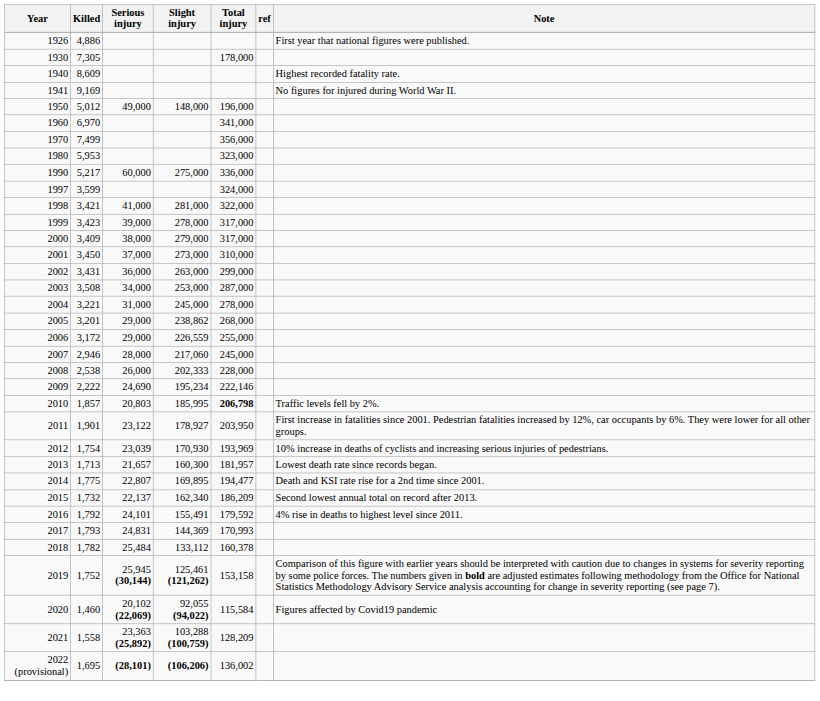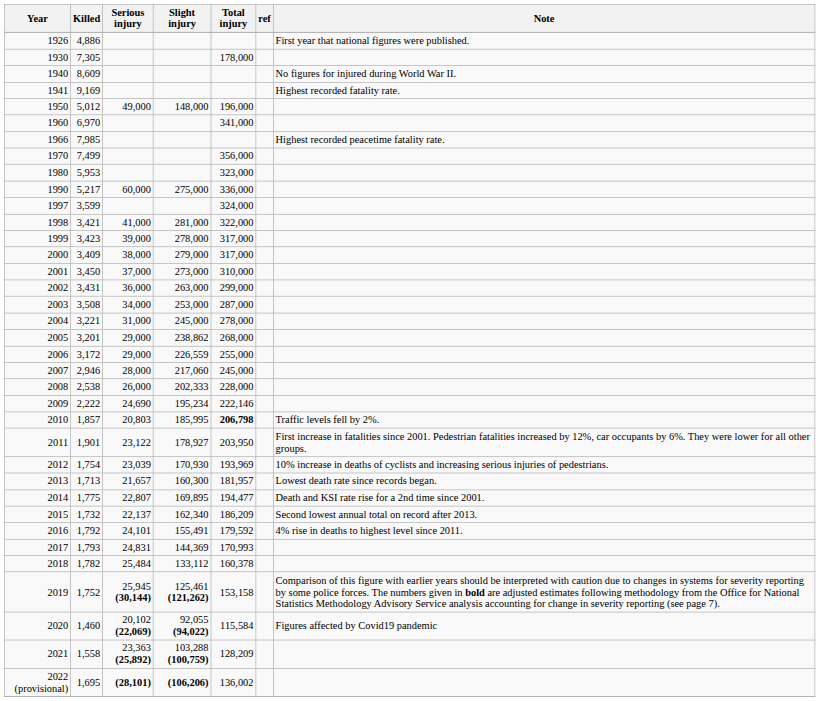 <table class="wikitable sortable">
 <tr>
 <th>Year</th>
 <th>Killed</th>
 <th>Serious injury</th>
 <th>Slight injury</th>
 <th>Total injury</th>
 <th>ref</th>
 <th class="unsortable">Note</th>
 </tr>
 <tr>
 </tr>
 <tr>
 <td align=right>1926</td>
 <td align=right>4,886</td>
 <td></td>
 <td></td>
 <td></td>
 <td></td>
 <td>First year that national figures were published.</td>
 </tr>
 <tr>
 <td align=right>1930</td>
 <td align=right>7,305</td>
 <td></td>
 <td></td>
 <td align=right>178,000</td>
 <td></td>
 <td></td>
 </tr>
 <tr>
 <td align=right>1940</td>
 <td align=right>8,609</td>
 <td></td>
 <td></td>
 <td></td>
 <td></td>
-<td>Highest recorded fatality rate.</td>
+<td>No figures for injured during World War II.</td>
 </tr>
 <tr>
 <td align=right>1941</td>
 <td align=right>9,169</td>
 <td></td>
 <td></td>
 <td></td>
 <td></td>
-<td>No figures for injured during World War II.</td>
+<td>Highest recorded fatality rate.</td>
 </tr>
 <tr>
 <td align=right>1950</td>
 <td align=right>5,012</td>
 <td align=right>49,000</td>
 <td align=right>148,000</td>
 <td align=right>196,000</td>
 <td></td>
 <td></td>
 </tr>
 <tr>
 <td align=right>1960</td>
 <td align=right>6,970</td>
 <td></td>
 <td></td>
 <td align=right>341,000</td>
 <td></td>
 <td></td>
+</tr>
+<tr>
+<td align=right>1966</td>
+<td align=right>7,985</td>
+<td></td>
+<td></td>
+<td></td>
+<td></td>
+<td>Highest recorded peacetime fatality rate.</td>
 </tr>
 <tr>
 <td align=right>1970</td>
 <td align=right>7,499</td>
 <td></td>
 <td></td>
 <td align=right>356,000</td>
 <td></td>
 <td></td>
 </tr>
 <tr>
 <td align=right>1980</td>
 <td align=right>5,953</td>
 <td></td>
 <td></td>
 <td align=right>323,000</td>
 <td></td>
 <td></td>
 </tr>
 <tr>
 <td align=right>1990</td>
 <td align=right>5,217</td>
 <td align=right>60,000</td>
 <td align=right>275,000</td>
 <td align=right>336,000</td>
 <td></td>
 <td></td>
 </tr>
 <tr>
 <td align=right>1997</td>
 <td align=right>3,599</td>
 <td></td>
 <td></td>
 <td align=right>324,000</td>
 <td></td>
 <td></td>
 </tr>
 <tr>
 <td align=right>1998</td>
 <td align=right>3,421</td>
 <td align=right>41,000</td>
 <td align=right>281,000</td>
 <td align=right>322,000</td>
 <td></td>
 <td></td>
 </tr>
 <tr>
 <td align=right>1999</td>
 <td align=right>3,423</td>
 <td align=right>39,000</td>
 <td align=right>278,000</td>
 <td align=right>317,000</td>
 <td></td>
 <td></td>
 </tr>
 <tr>
 <td align=right>2000</td>
 <td align=right>3,409</td>
 <td align=right>38,000</td>
 <td align=right>279,000</td>
 <td align=right>317,000</td>
 <td></td>
 <td></td>
 </tr>
 <tr>
 <td align=right>2001</td>
 <td align=right>3,450</td>
 <td align=right>37,000</td>
 <td align=right>273,000</td>
 <td align=right>310,000</td>
 <td></td>
 <td></td>
 </tr>
 <tr>
 <td align=right>2002</td>
 <td align=right>3,431</td>
 <td align=right>36,000</td>
 <td align=right>263,000</td>
 <td align=right>299,000</td>
 <td></td>
 <td></td>
 </tr>
 <tr>
 <td align=right>2003</td>
 <td align=right>3,508</td>
 <td align=right>34,000</td>
 <td align=right>253,000</td>
 <td align=right>287,000</td>
 <td></td>
 <td></td>
 </tr>
 <tr>
 <td align=right>2004</td>
 <td align=right>3,221</td>
 <td align=right>31,000</td>
 <td align=right>245,000</td>
 <td align=right>278,000</td>
 <td></td>
 <td></td>
 </tr>
 <tr>
 <td align=right>2005</td>
 <td align=right>3,201</td>
 <td align=right>29,000</td>
 <td align=right>238,862</td>
 <td align=right>268,000</td>
 <td></td>
 <td></td>
 </tr>
 <tr>
 <td align=right>2006</td>
 <td align=right>3,172</td>
 <td align=right>29,000</td>
 <td align=right>226,559</td>
 <td align=right>255,000</td>
 <td></td>
 <td></td>
 </tr>
 <tr>
 <td align=right>2007</td>
 <td align=right>2,946</td>
 <td align=right>28,000</td>
 <td align=right>217,060</td>
 <td align=right>245,000</td>
 <td></td>
 <td></td>
 </tr>
 <tr>
 <td align=right>2008</td>
 <td align=right>2,538</td>
 <td align=right>26,000</td>
 <td align=right>202,333</td>
 <td align=right>228,000</td>
 <td></td>
 <td></td>
 </tr>
 <tr>
 <td align=right>2009</td>
 <td align=right>2,222</td>
 <td align=right>24,690</td>
 <td align=right>195,234</td>
 <td align=right>222,146</td>
 <td></td>
 <td></td>
 </tr>
 <tr>
 <td align=right>2010</td>
 <td align=right>1,857</td>
 <td align=right>20,803</td>
 <td align=right>185,995</td>
 <td align=right><strong>206,798</strong></td>
 <td></td>
 <td>Traffic levels fell by 2%.</td>
 </tr>
 <tr>
 <td align=right>2011</td>
 <td align=right>1,901</td>
 <td align=right>23,122</td>
 <td align=right>178,927</td>
 <td align=right>203,950</td>
 <td></td>
 <td>First increase in fatalities since 2001. Pedestrian fatalities increased by 12%, car occupants by 6%. They were lower for all other groups.</td>
 </tr>
 <tr>
 <td align=right>2012</td>
 <td align=right>1,754</td>
 <td align=right>23,039</td>
 <td align=right>170,930</td>
 <td align=right>193,969</td>
 <td></td>
 <td>10% increase in deaths of cyclists and increasing serious injuries of pedestrians.</td>
 </tr>
 <tr>
 <td align=right>2013</td>
 <td align=right>1,713</td>
 <td align=right>21,657</td>
 <td align=right>160,300</td>
 <td align=right>181,957</td>
 <td></td>
 <td>Lowest death rate since records began.</td>
 </tr>
 <tr>
 <td align=right>2014</td>
 <td align=right>1,775</td>
 <td align=right>22,807</td>
 <td align=right>169,895</td>
 <td align=right>194,477</td>
 <td></td>
 <td>Death and KSI rate rise for a 2nd time since 2001.</td>
 </tr>
 <tr>
 <td align=right>2015</td>
 <td align=right>1,732</td>
 <td align=right>22,137</td>
 <td align=right>162,340</td>
 <td align=right>186,209</td>
 <td></td>
 <td>Second lowest annual total on record after 2013.</td>
 </tr>
 <tr>
 <td align=right>2016</td>
 <td align=right>1,792</td>
 <td align=right>24,101</td>
 <td align=right>155,491</td>
 <td align=right>179,592</td>
 <td></td>
 <td>4% rise in deaths to highest level since 2011.</td>
 </tr>
 <tr>
 <td align=right>2017</td>
 <td align=right>1,793</td>
 <td align=right>24,831</td>
 <td align=right>144,369</td>
 <td align=right>170,993</td>
 <td></td>
 <td></td>
 </tr>
 <tr>
 <td align=right>2018</td>
 <td align=right>1,782</td>
 <td align=right>25,484</td>
 <td align=right>133,112</td>
 <td align=right>160,378</td>
 <td></td>
 <td></td>
 </tr>
 <tr>
 <td align=right>2019</td>
 <td align=right>1,752</td>
 <td align=right>25,945 <strong>(30,144)</strong></td>
 <td align=right>125,461 <strong>(121,262)</strong></td>
 <td align=right>153,158</td>
 <td></td>
 <td>Comparison of this figure with earlier years should be interpreted with caution due to changes in systems for severity reporting by some police forces. The numbers given in <strong>bold</strong> are adjusted estimates following methodology from the Office for National Statistics Methodology Advisory Service analysis accounting for change in severity reporting (see page 7).</td>
 </tr>
 <tr>
 <td align=right>2020</td>
 <td align=right>1,460</td>
 <td align=right>20,102 <strong>(22,069)</strong></td>
 <td align=right>92,055 <strong>(94,022)</strong></td>
 <td align=right>115,584</td>
 <td></td>
 <td>Figures affected by Covid19 pandemic</td>
 </tr>
 <tr>
 <td align=right>2021</td>
 <td align=right>1,558</td>
 <td align=right>23,363 <strong>(25,892)</strong></td>
 <td align=right>103,288 <strong>(100,759)</strong></td>
 <td align=right>128,209</td>
 <td></td>
 <td></td>
 </tr>
 <tr>
 <td align=right>2022 (provisional)</td>
 <td align=right>1,695</td>
 <td align=right><strong>(28,101)</strong></td>
 <td align=right><strong>(106,206)</strong></td>
 <td align=right>136,002</td>
 <td></td>
 <td></td>
 </tr>
 <tr>
 </tr>
 </table>
